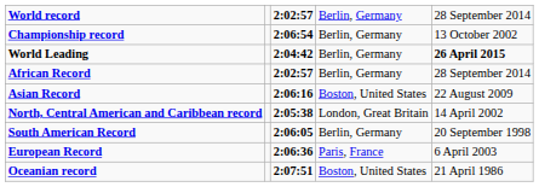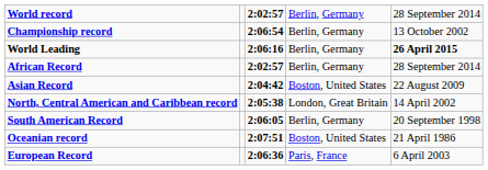 <table class="wikitable">
 <tr>
 <td><strong><a href='#'>World record</a></strong></td>
 <td></td>
 <td><strong>2:02:57</strong></td>
 <td><a href='#'>Berlin</a>, <a href='#'>Germany</a></td>
 <td>28 September 2014</td>
 </tr>
 <tr>
 <td><strong><a href='#'>Championship record</a></strong></td>
 <td></td>
 <td><strong>2:06:54</strong></td>
 <td>Berlin, Germany</td>
 <td>13 October 2002</td>
 </tr>
 <tr>
 <td><strong>World Leading</strong></td>
 <td></td>
-<td><strong>2:04:42</strong></td>
+<td><strong>2:06:16</strong></td>
 <td>Berlin, Germany</td>
 <td><strong>26 April 2015</strong></td>
 </tr>
 <tr>
 <td><strong><a href='#'>African Record</a></strong></td>
 <td></td>
 <td><strong>2:02:57</strong></td>
 <td>Berlin, Germany</td>
 <td>28 September 2014</td>
 </tr>
 <tr>
 <td><strong><a href='#'>Asian Record</a></strong></td>
 <td></td>
-<td><strong>2:06:16</strong></td>
+<td><strong>2:04:42</strong></td>
 <td><a href='#'>Boston</a>, United States</td>
 <td>22 August 2009</td>
 </tr>
 <tr>
 <td><strong><a href='#'>North, Central American and Caribbean record</a></strong></td>
 <td></td>
 <td><strong>2:05:38</strong></td>
 <td>London, Great Britain</td>
 <td>14 April 2002</td>
 </tr>
 <tr>
 <td><strong><a href='#'>South American Record</a></strong></td>
 <td></td>
 <td><strong>2:06:05</strong></td>
 <td>Berlin, Germany</td>
 <td>20 September 1998</td>
 </tr>
 <tr>
+<td><strong><a href='#'>Oceanian record</a></strong></td>
+<td></td>
+<td><strong>2:07:51</strong></td>
+<td><a href='#'>Boston</a>, United States</td>
+<td>21 April 1986</td>
+</tr>
+<tr>
 <td><strong><a href='#'>European Record</a></strong></td>
 <td></td>
 <td><strong>2:06:36</strong></td>
 <td><a href='#'>Paris</a>, <a href='#'>France</a></td>
 <td>6 April 2003</td>
 </tr>
-<tr>
-<td><strong><a href='#'>Oceanian record</a></strong></td>
-<td></td>
-<td><strong>2:07:51</strong></td>
-<td><a href='#'>Boston</a>, United States</td>
-<td>21 April 1986</td>
-</tr>
 </table>
